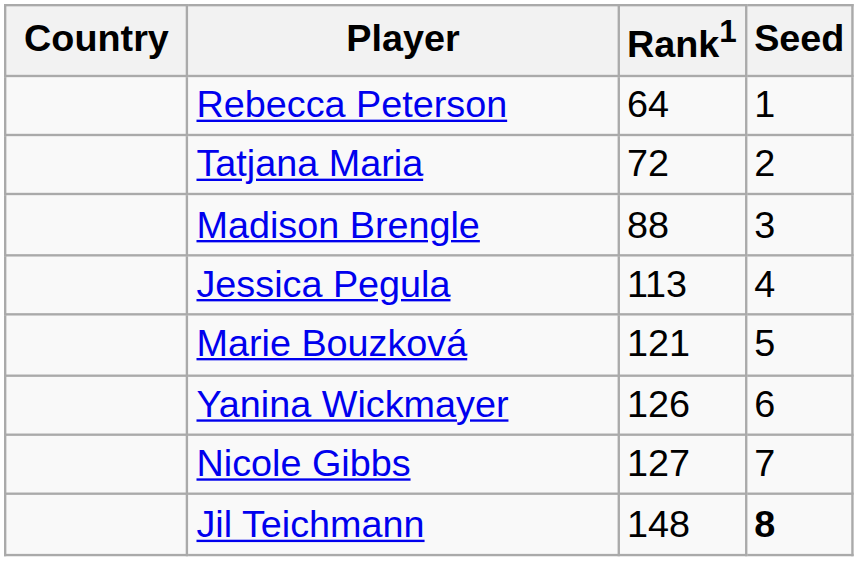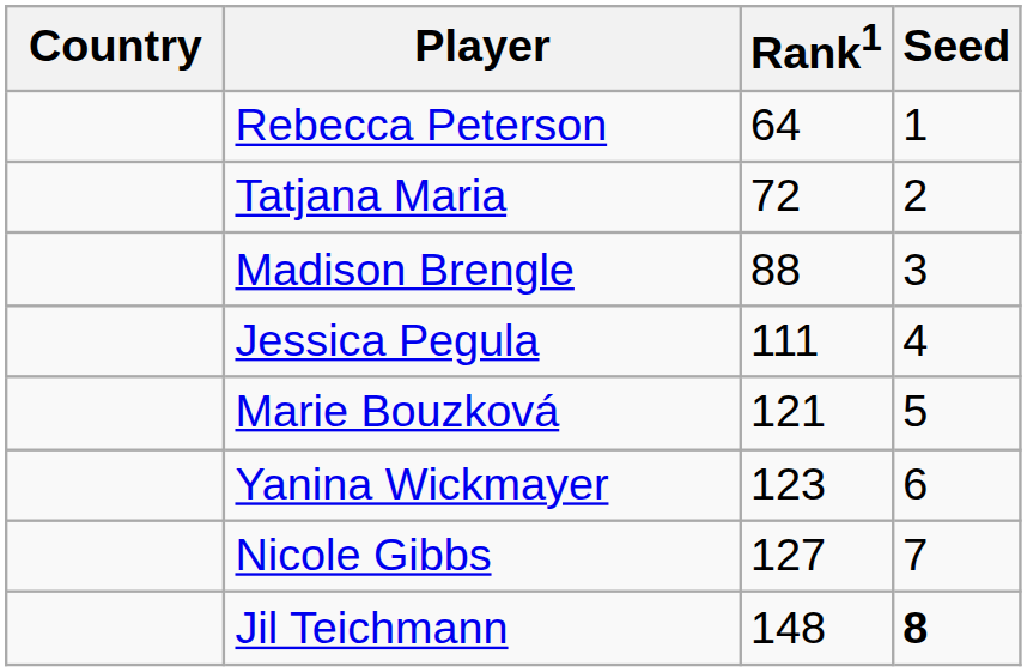 <table class="sortable wikitable">
 <tr>
 <th width="70">Country</th>
 <th width="175">Player</th>
 <th>Rank<sup>1</sup></th>
 <th>Seed</th>
 </tr>
 <tr>
 <td></td>
 <td><a href='#'>Rebecca Peterson</a></td>
 <td>64</td>
 <td>1</td>
 </tr>
 <tr>
 <td></td>
 <td><a href='#'>Tatjana Maria</a></td>
 <td>72</td>
 <td>2</td>
 </tr>
 <tr>
 <td></td>
 <td><a href='#'>Madison Brengle</a></td>
 <td>88</td>
 <td>3</td>
 </tr>
 <tr>
 <td></td>
 <td><a href='#'>Jessica Pegula</a></td>
-<td>113</td>
+<td>111</td>
 <td>4</td>
 </tr>
 <tr>
 <td></td>
 <td><a href='#'>Marie Bouzková</a></td>
 <td>121</td>
 <td>5</td>
 </tr>
 <tr>
 <td></td>
 <td><a href='#'>Yanina Wickmayer</a></td>
-<td>126</td>
+<td>123</td>
 <td>6</td>
 </tr>
 <tr>
 <td></td>
 <td><a href='#'>Nicole Gibbs</a></td>
 <td>127</td>
 <td>7</td>
 </tr>
 <tr>
 <td></td>
 <td><a href='#'>Jil Teichmann</a></td>
 <td>148</td>
 <td><strong>8</strong></td>
 </tr>
 </table>
